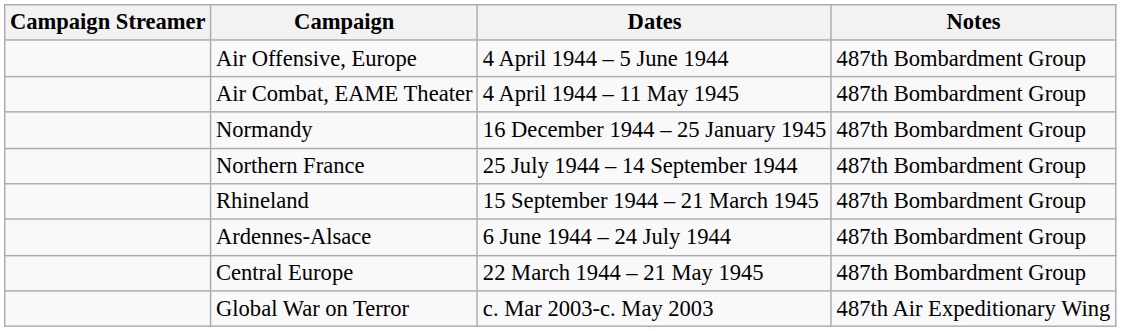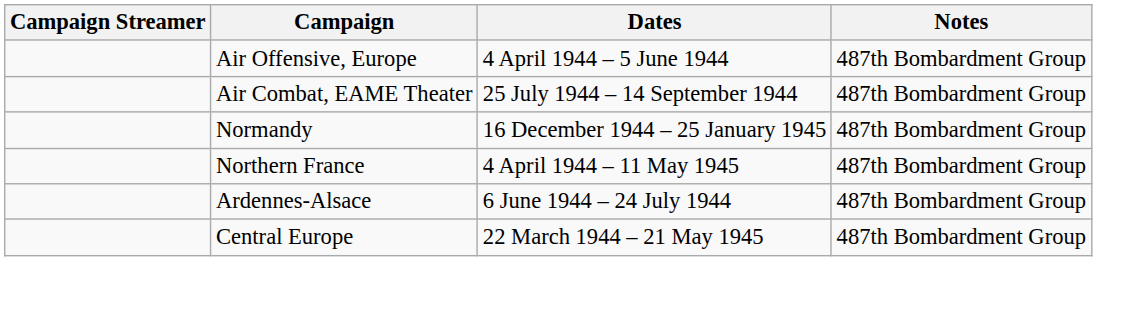 <table class="wikitable">
 <tr style="background:#efefef;">
 <th>Campaign Streamer</th>
 <th>Campaign</th>
 <th>Dates</th>
 <th>Notes</th>
 </tr>
 <tr>
 <td></td>
 <td>Air Offensive, Europe</td>
 <td>4 April 1944 – 5 June 1944</td>
 <td>487th Bombardment Group</td>
 </tr>
 <tr>
 <td></td>
 <td>Air Combat, EAME Theater</td>
-<td>4 April 1944 – 11 May 1945</td>
+<td>25 July 1944 – 14 September 1944</td>
 <td>487th Bombardment Group</td>
 </tr>
 <tr>
 <td></td>
 <td>Normandy</td>
 <td>16 December 1944 – 25 January 1945</td>
 <td>487th Bombardment Group</td>
 </tr>
 <tr>
 <td></td>
 <td>Northern France</td>
-<td>25 July 1944 – 14 September 1944</td>
-<td>487th Bombardment Group</td>
-</tr>
-<tr>
-<td></td>
-<td>Rhineland</td>
-<td>15 September 1944 – 21 March 1945</td>
+<td>4 April 1944 – 11 May 1945</td>
 <td>487th Bombardment Group</td>
 </tr>
 <tr>
 <td></td>
 <td>Ardennes-Alsace</td>
 <td>6 June 1944 – 24 July 1944</td>
 <td>487th Bombardment Group</td>
 </tr>
 <tr>
 <td></td>
 <td>Central Europe</td>
 <td>22 March 1944 – 21 May 1945</td>
 <td>487th Bombardment Group</td>
 </tr>
-<tr>
-<td></td>
-<td>Global War on Terror</td>
-<td>c. Mar 2003-c. May 2003</td>
-<td>487th Air Expeditionary Wing</td>
-</tr>
 </table>
